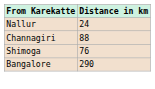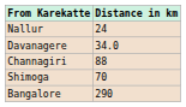 <table class="wikitable sortable">
 <tr>
 <th style="background:#CEF2E0">From Karekatte</th>
 <th style="background:#CEF2E0">Distance in km</th>
 </tr>
 <tr bgcolor="#F2E0CE">
 <td>Nallur</td>
 <td>24</td>
 </tr>
 <tr bgcolor="#F2E0CE">
+<td>Davanagere</td>
+<td>34.0</td>
+</tr>
+<tr bgcolor="#F2E0CE">
 <td>Channagiri</td>
 <td>88</td>
 </tr>
 <tr bgcolor="#F2E0CE">
 <td>Shimoga</td>
-<td>76</td>
+<td>70</td>
 </tr>
 <tr bgcolor="#F2E0CE">
 <td>Bangalore</td>
 <td>290</td>
 </tr>
 </table>
